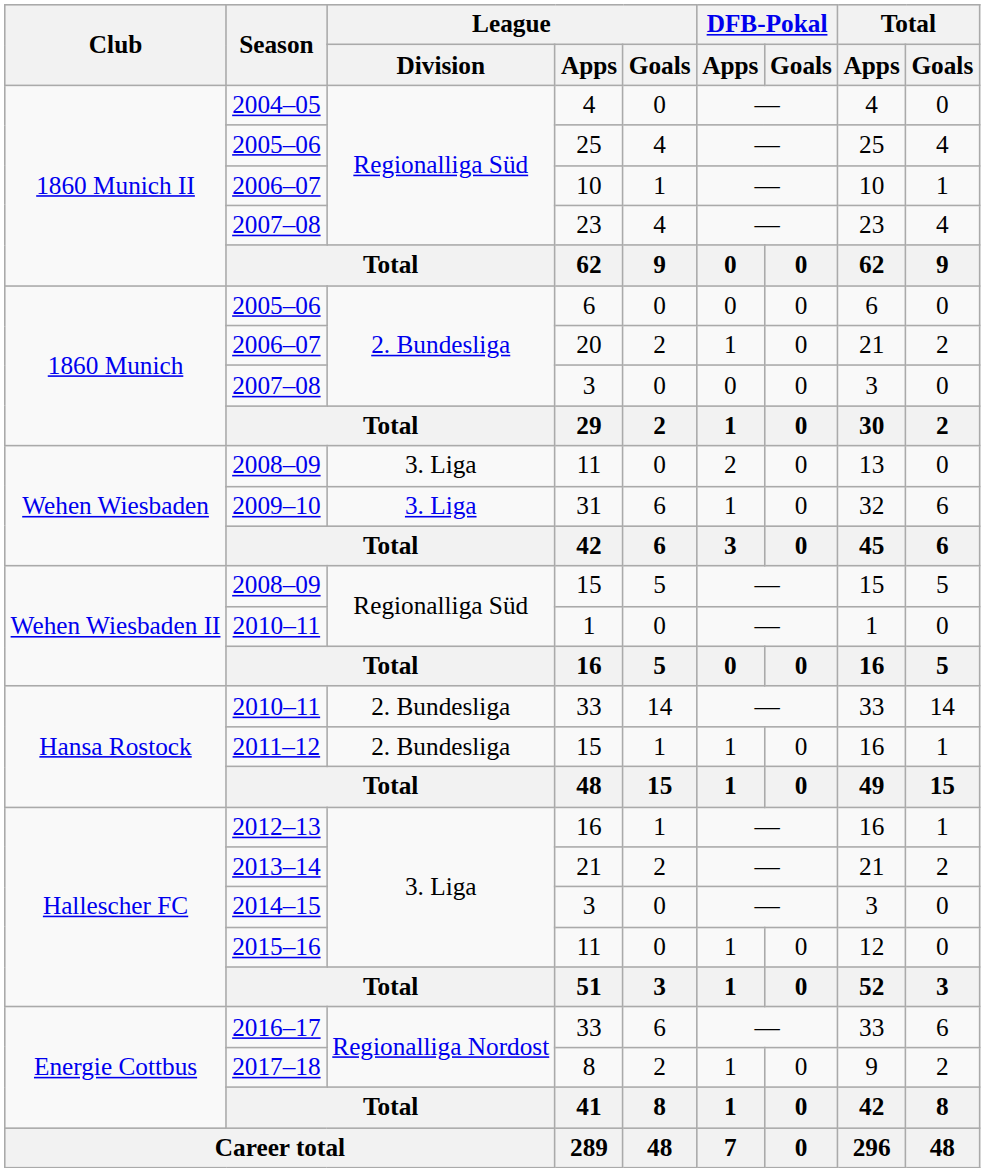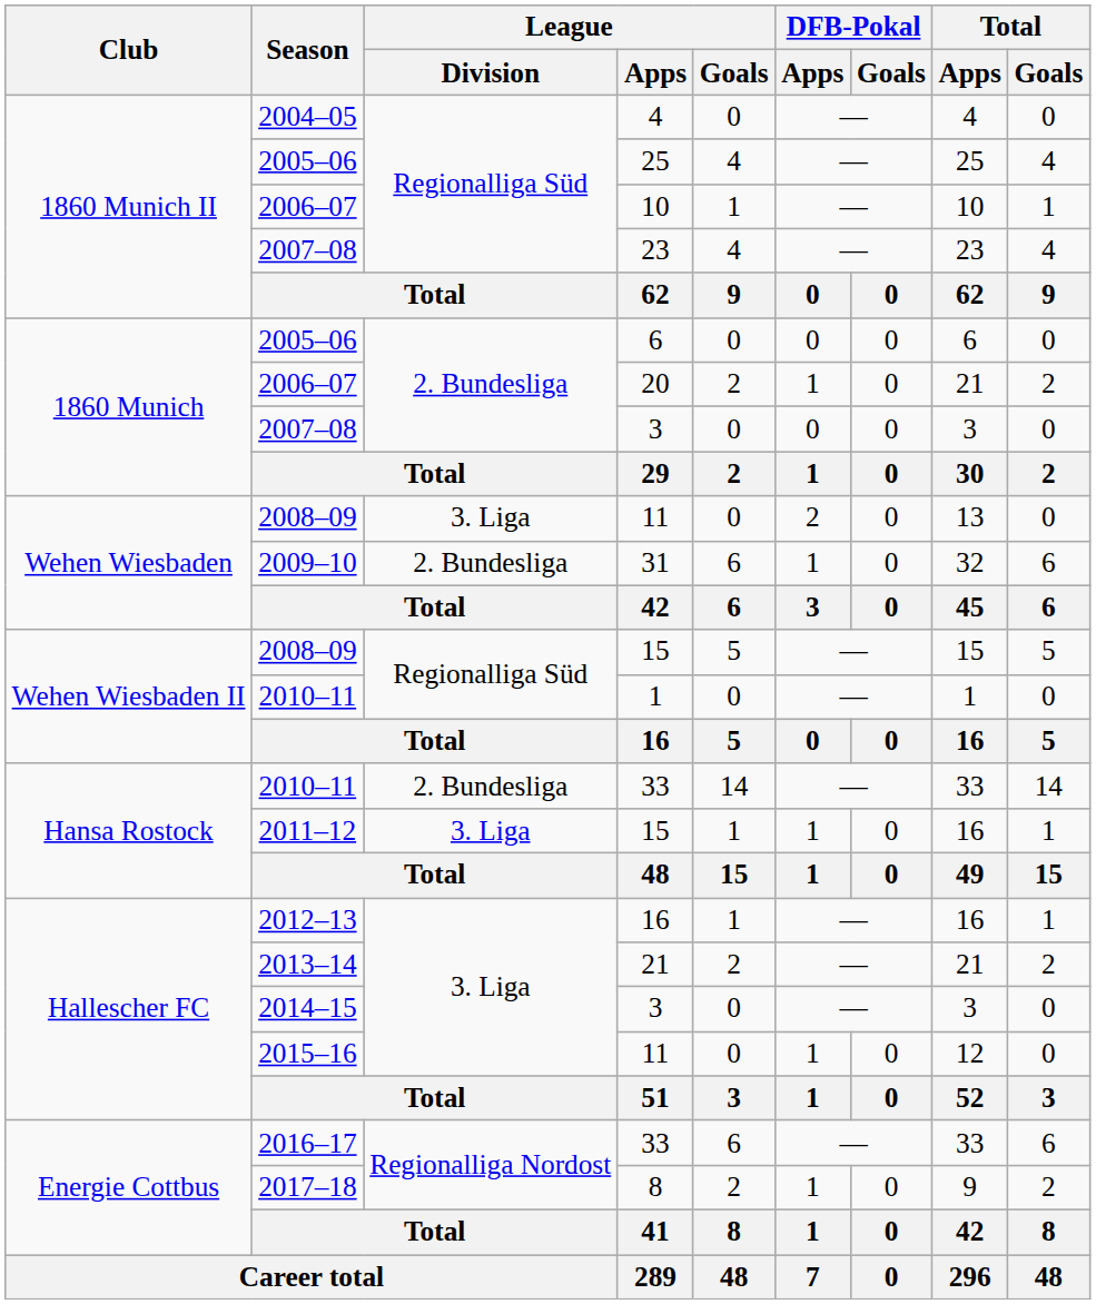 <table class="wikitable" style="text-align:center">
 <tr>
 <th rowspan="2">Club</th>
 <th rowspan="2">Season</th>
 <th colspan="3">League</th>
 <th colspan="2"><a href='#'>DFB-Pokal</a></th>
 <th colspan="2">Total</th>
 </tr>
 <tr>
 <th>Division</th>
 <th>Apps</th>
 <th>Goals</th>
 <th>Apps</th>
 <th>Goals</th>
 <th>Apps</th>
 <th>Goals</th>
 </tr>
 <tr>
 <td rowspan="5"><a href='#'>1860 Munich II</a></td>
 <td><a href='#'>2004–05</a></td>
 <td rowspan="4"><a href='#'>Regionalliga Süd</a></td>
 <td>4</td>
 <td>0</td>
 <td colspan="2">—</td>
 <td>4</td>
 <td>0</td>
 </tr>
 <tr>
 <td><a href='#'>2005–06</a></td>
 <td>25</td>
 <td>4</td>
 <td colspan="2">—</td>
 <td>25</td>
 <td>4</td>
 </tr>
 <tr>
 <td><a href='#'>2006–07</a></td>
 <td>10</td>
 <td>1</td>
 <td colspan="2">—</td>
 <td>10</td>
 <td>1</td>
 </tr>
 <tr>
 <td><a href='#'>2007–08</a></td>
 <td>23</td>
 <td>4</td>
 <td colspan="2">—</td>
 <td>23</td>
 <td>4</td>
 </tr>
 <tr>
 <th colspan="2">Total</th>
 <th>62</th>
 <th>9</th>
 <th>0</th>
 <th>0</th>
 <th>62</th>
 <th>9</th>
 </tr>
 <tr>
 <td rowspan="4"><a href='#'>1860 Munich</a></td>
 <td><a href='#'>2005–06</a></td>
 <td rowspan="3"><a href='#'>2. Bundesliga</a></td>
 <td>6</td>
 <td>0</td>
 <td>0</td>
 <td>0</td>
 <td>6</td>
 <td>0</td>
 </tr>
 <tr>
 <td><a href='#'>2006–07</a></td>
 <td>20</td>
 <td>2</td>
 <td>1</td>
 <td>0</td>
 <td>21</td>
 <td>2</td>
 </tr>
 <tr>
 <td><a href='#'>2007–08</a></td>
 <td>3</td>
 <td>0</td>
 <td>0</td>
 <td>0</td>
 <td>3</td>
 <td>0</td>
 </tr>
 <tr>
 <th colspan="2">Total</th>
 <th>29</th>
 <th>2</th>
 <th>1</th>
 <th>0</th>
 <th>30</th>
 <th>2</th>
 </tr>
 <tr>
 <td rowspan="3"><a href='#'>Wehen Wiesbaden</a></td>
 <td><a href='#'>2008–09</a></td>
 <td>3. Liga</td>
 <td>11</td>
 <td>0</td>
 <td>2</td>
 <td>0</td>
 <td>13</td>
 <td>0</td>
 </tr>
 <tr>
 <td><a href='#'>2009–10</a></td>
-<td><a href='#'>3. Liga</a></td>
+<td>2. Bundesliga</td>
 <td>31</td>
 <td>6</td>
 <td>1</td>
 <td>0</td>
 <td>32</td>
 <td>6</td>
 </tr>
 <tr>
 <th colspan="2">Total</th>
 <th>42</th>
 <th>6</th>
 <th>3</th>
 <th>0</th>
 <th>45</th>
 <th>6</th>
 </tr>
 <tr>
 <td rowspan="3"><a href='#'>Wehen Wiesbaden II</a></td>
 <td><a href='#'>2008–09</a></td>
 <td rowspan="2">Regionalliga Süd</td>
 <td>15</td>
 <td>5</td>
 <td colspan="2">—</td>
 <td>15</td>
 <td>5</td>
 </tr>
 <tr>
 <td><a href='#'>2010–11</a></td>
 <td>1</td>
 <td>0</td>
 <td colspan="2">—</td>
 <td>1</td>
 <td>0</td>
 </tr>
 <tr>
 <th colspan="2">Total</th>
 <th>16</th>
 <th>5</th>
 <th>0</th>
 <th>0</th>
 <th>16</th>
 <th>5</th>
 </tr>
 <tr>
 <td rowspan="3"><a href='#'>Hansa Rostock</a></td>
 <td><a href='#'>2010–11</a></td>
 <td>2. Bundesliga</td>
 <td>33</td>
 <td>14</td>
 <td colspan="2">—</td>
 <td>33</td>
 <td>14</td>
 </tr>
 <tr>
 <td><a href='#'>2011–12</a></td>
-<td>2. Bundesliga</td>
+<td><a href='#'>3. Liga</a></td>
 <td>15</td>
 <td>1</td>
 <td>1</td>
 <td>0</td>
 <td>16</td>
 <td>1</td>
 </tr>
 <tr>
 <th colspan="2">Total</th>
 <th>48</th>
 <th>15</th>
 <th>1</th>
 <th>0</th>
 <th>49</th>
 <th>15</th>
 </tr>
 <tr>
 <td rowspan="5"><a href='#'>Hallescher FC</a></td>
 <td><a href='#'>2012–13</a></td>
 <td rowspan="4">3. Liga</td>
 <td>16</td>
 <td>1</td>
 <td colspan="2">—</td>
 <td>16</td>
 <td>1</td>
 </tr>
 <tr>
 <td><a href='#'>2013–14</a></td>
 <td>21</td>
 <td>2</td>
 <td colspan="2">—</td>
 <td>21</td>
 <td>2</td>
 </tr>
 <tr>
 <td><a href='#'>2014–15</a></td>
 <td>3</td>
 <td>0</td>
 <td colspan="2">—</td>
 <td>3</td>
 <td>0</td>
 </tr>
 <tr>
 <td><a href='#'>2015–16</a></td>
 <td>11</td>
 <td>0</td>
 <td>1</td>
 <td>0</td>
 <td>12</td>
 <td>0</td>
 </tr>
 <tr>
 <th colspan="2">Total</th>
 <th>51</th>
 <th>3</th>
 <th>1</th>
 <th>0</th>
 <th>52</th>
 <th>3</th>
 </tr>
 <tr>
 <td rowspan="3"><a href='#'>Energie Cottbus</a></td>
 <td><a href='#'>2016–17</a></td>
 <td rowspan="2"><a href='#'>Regionalliga Nordost</a></td>
 <td>33</td>
 <td>6</td>
 <td colspan="2">—</td>
 <td>33</td>
 <td>6</td>
 </tr>
 <tr>
 <td><a href='#'>2017–18</a></td>
 <td>8</td>
 <td>2</td>
 <td>1</td>
 <td>0</td>
 <td>9</td>
 <td>2</td>
 </tr>
 <tr>
 <th colspan="2">Total</th>
 <th>41</th>
 <th>8</th>
 <th>1</th>
 <th>0</th>
 <th>42</th>
 <th>8</th>
 </tr>
 <tr>
 <th colspan="3">Career total</th>
 <th>289</th>
 <th>48</th>
 <th>7</th>
 <th>0</th>
 <th>296</th>
 <th>48</th>
 </tr>
 </table>
